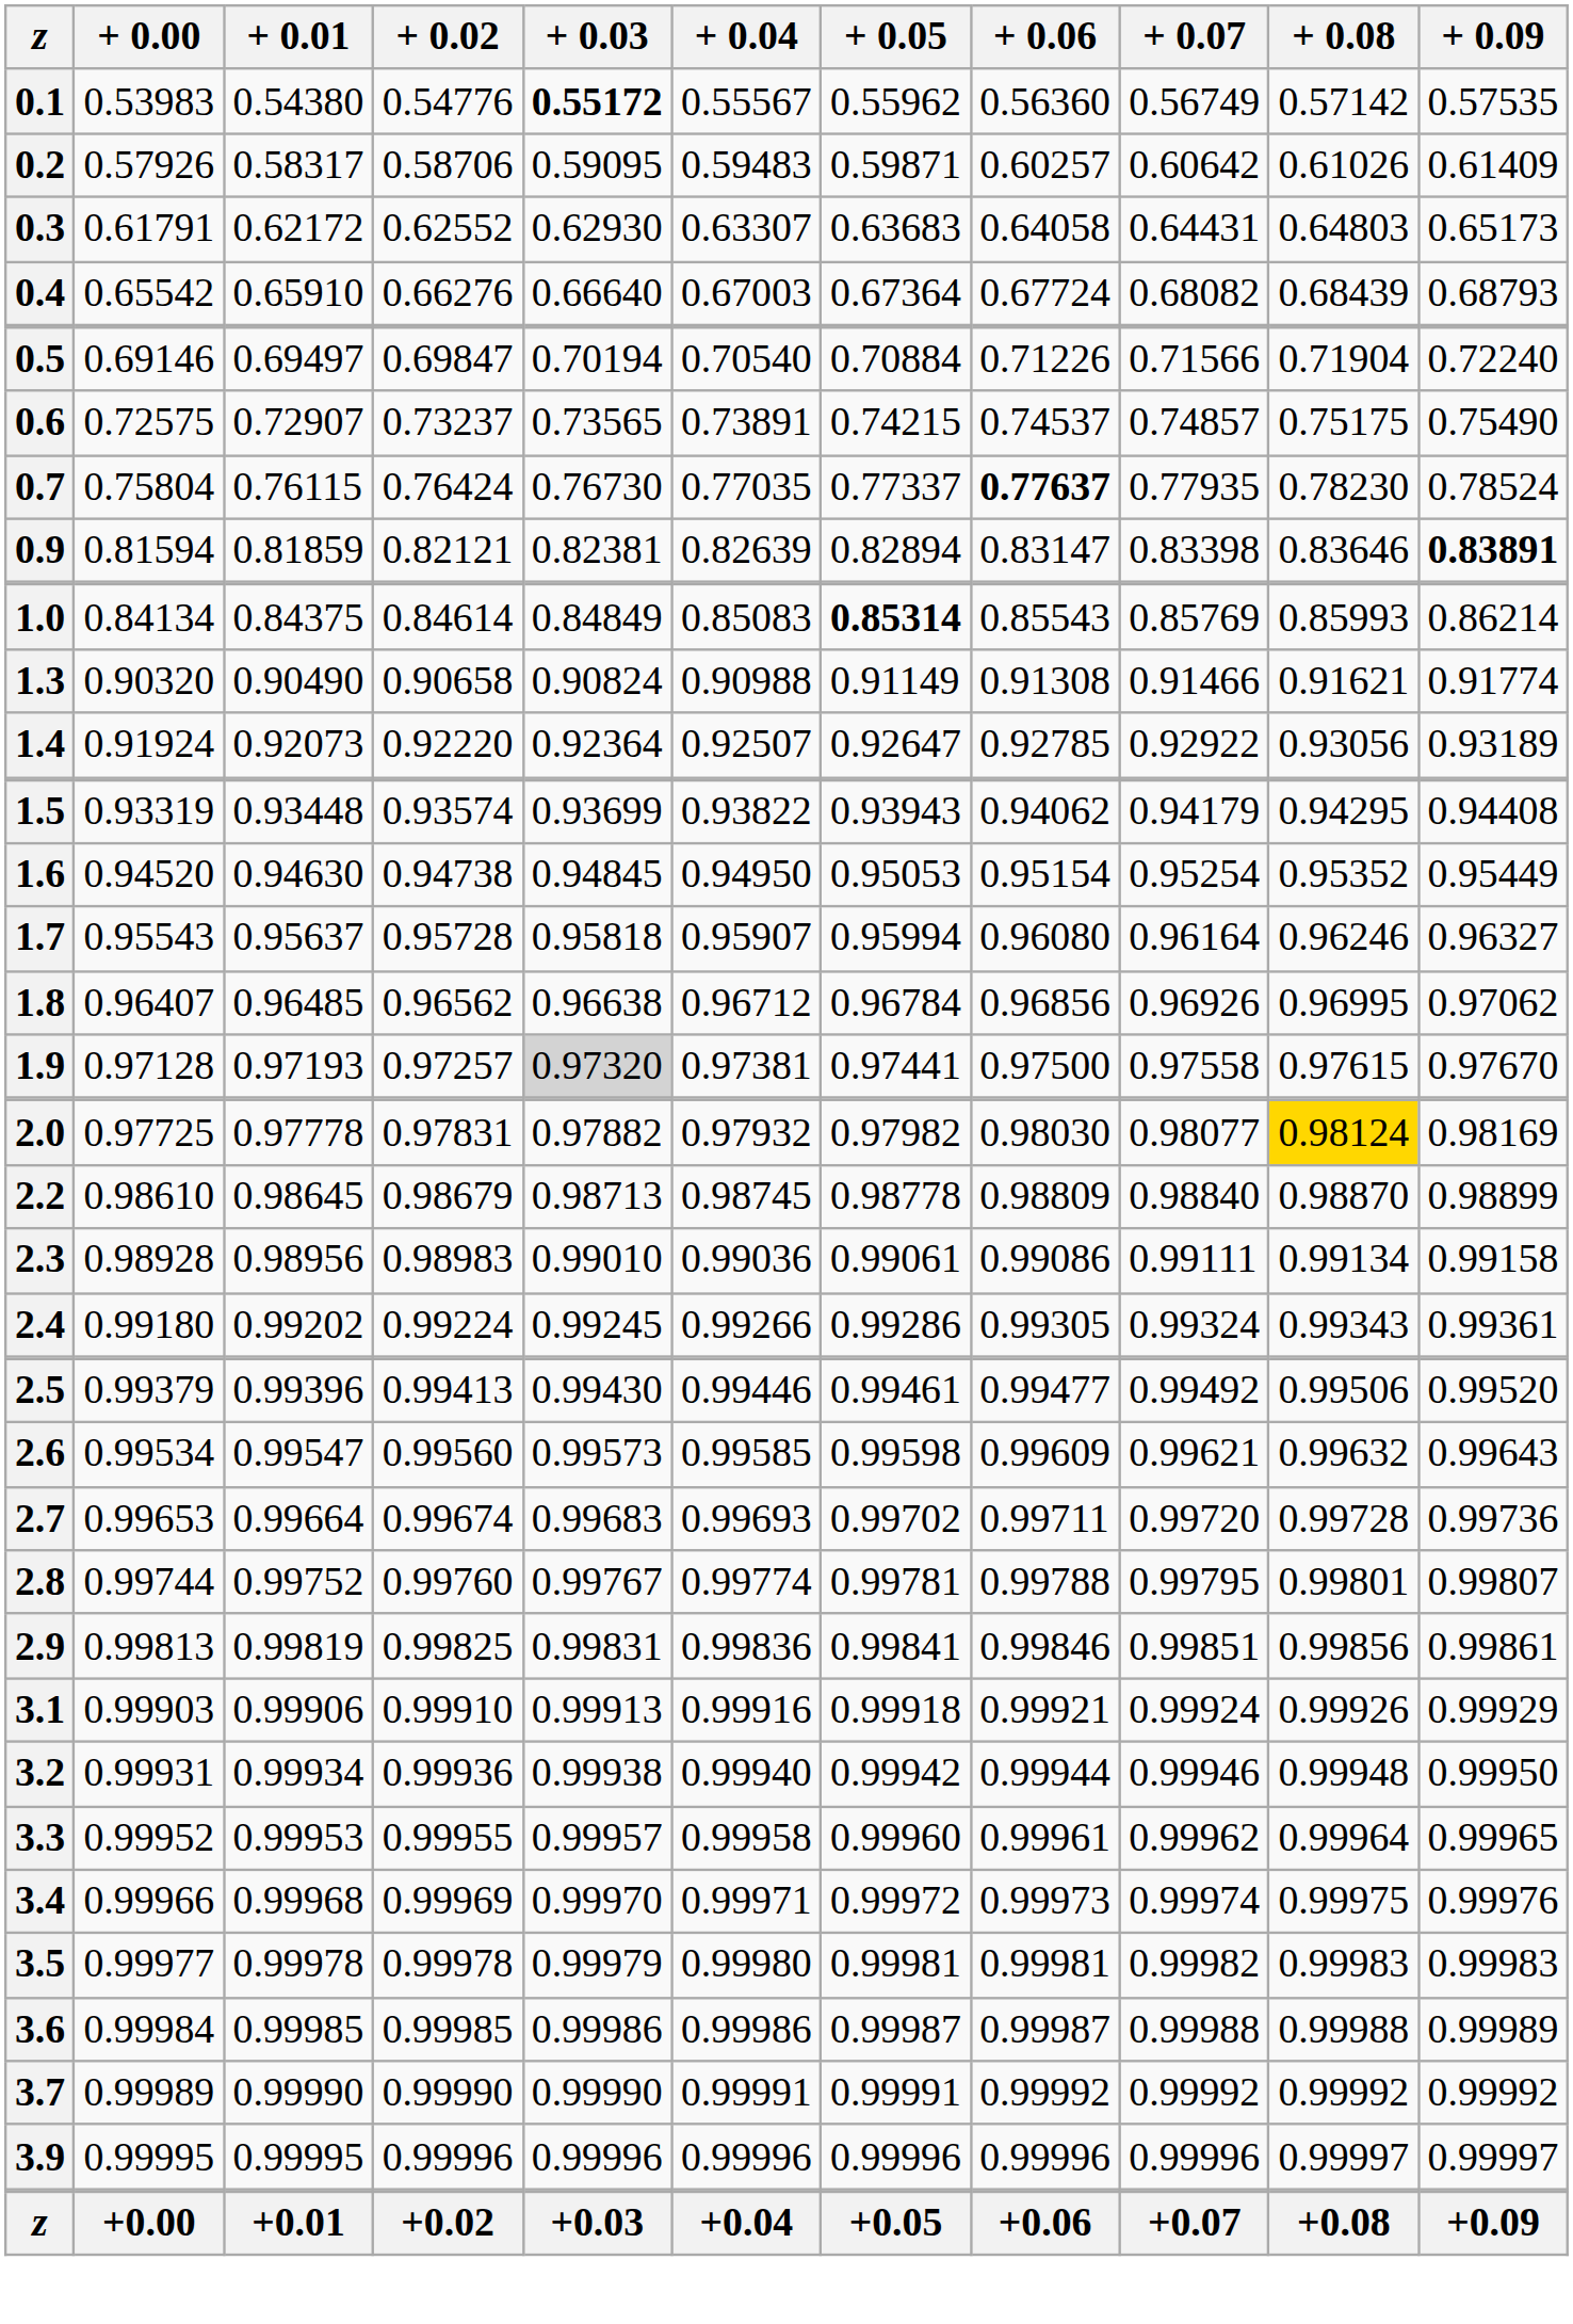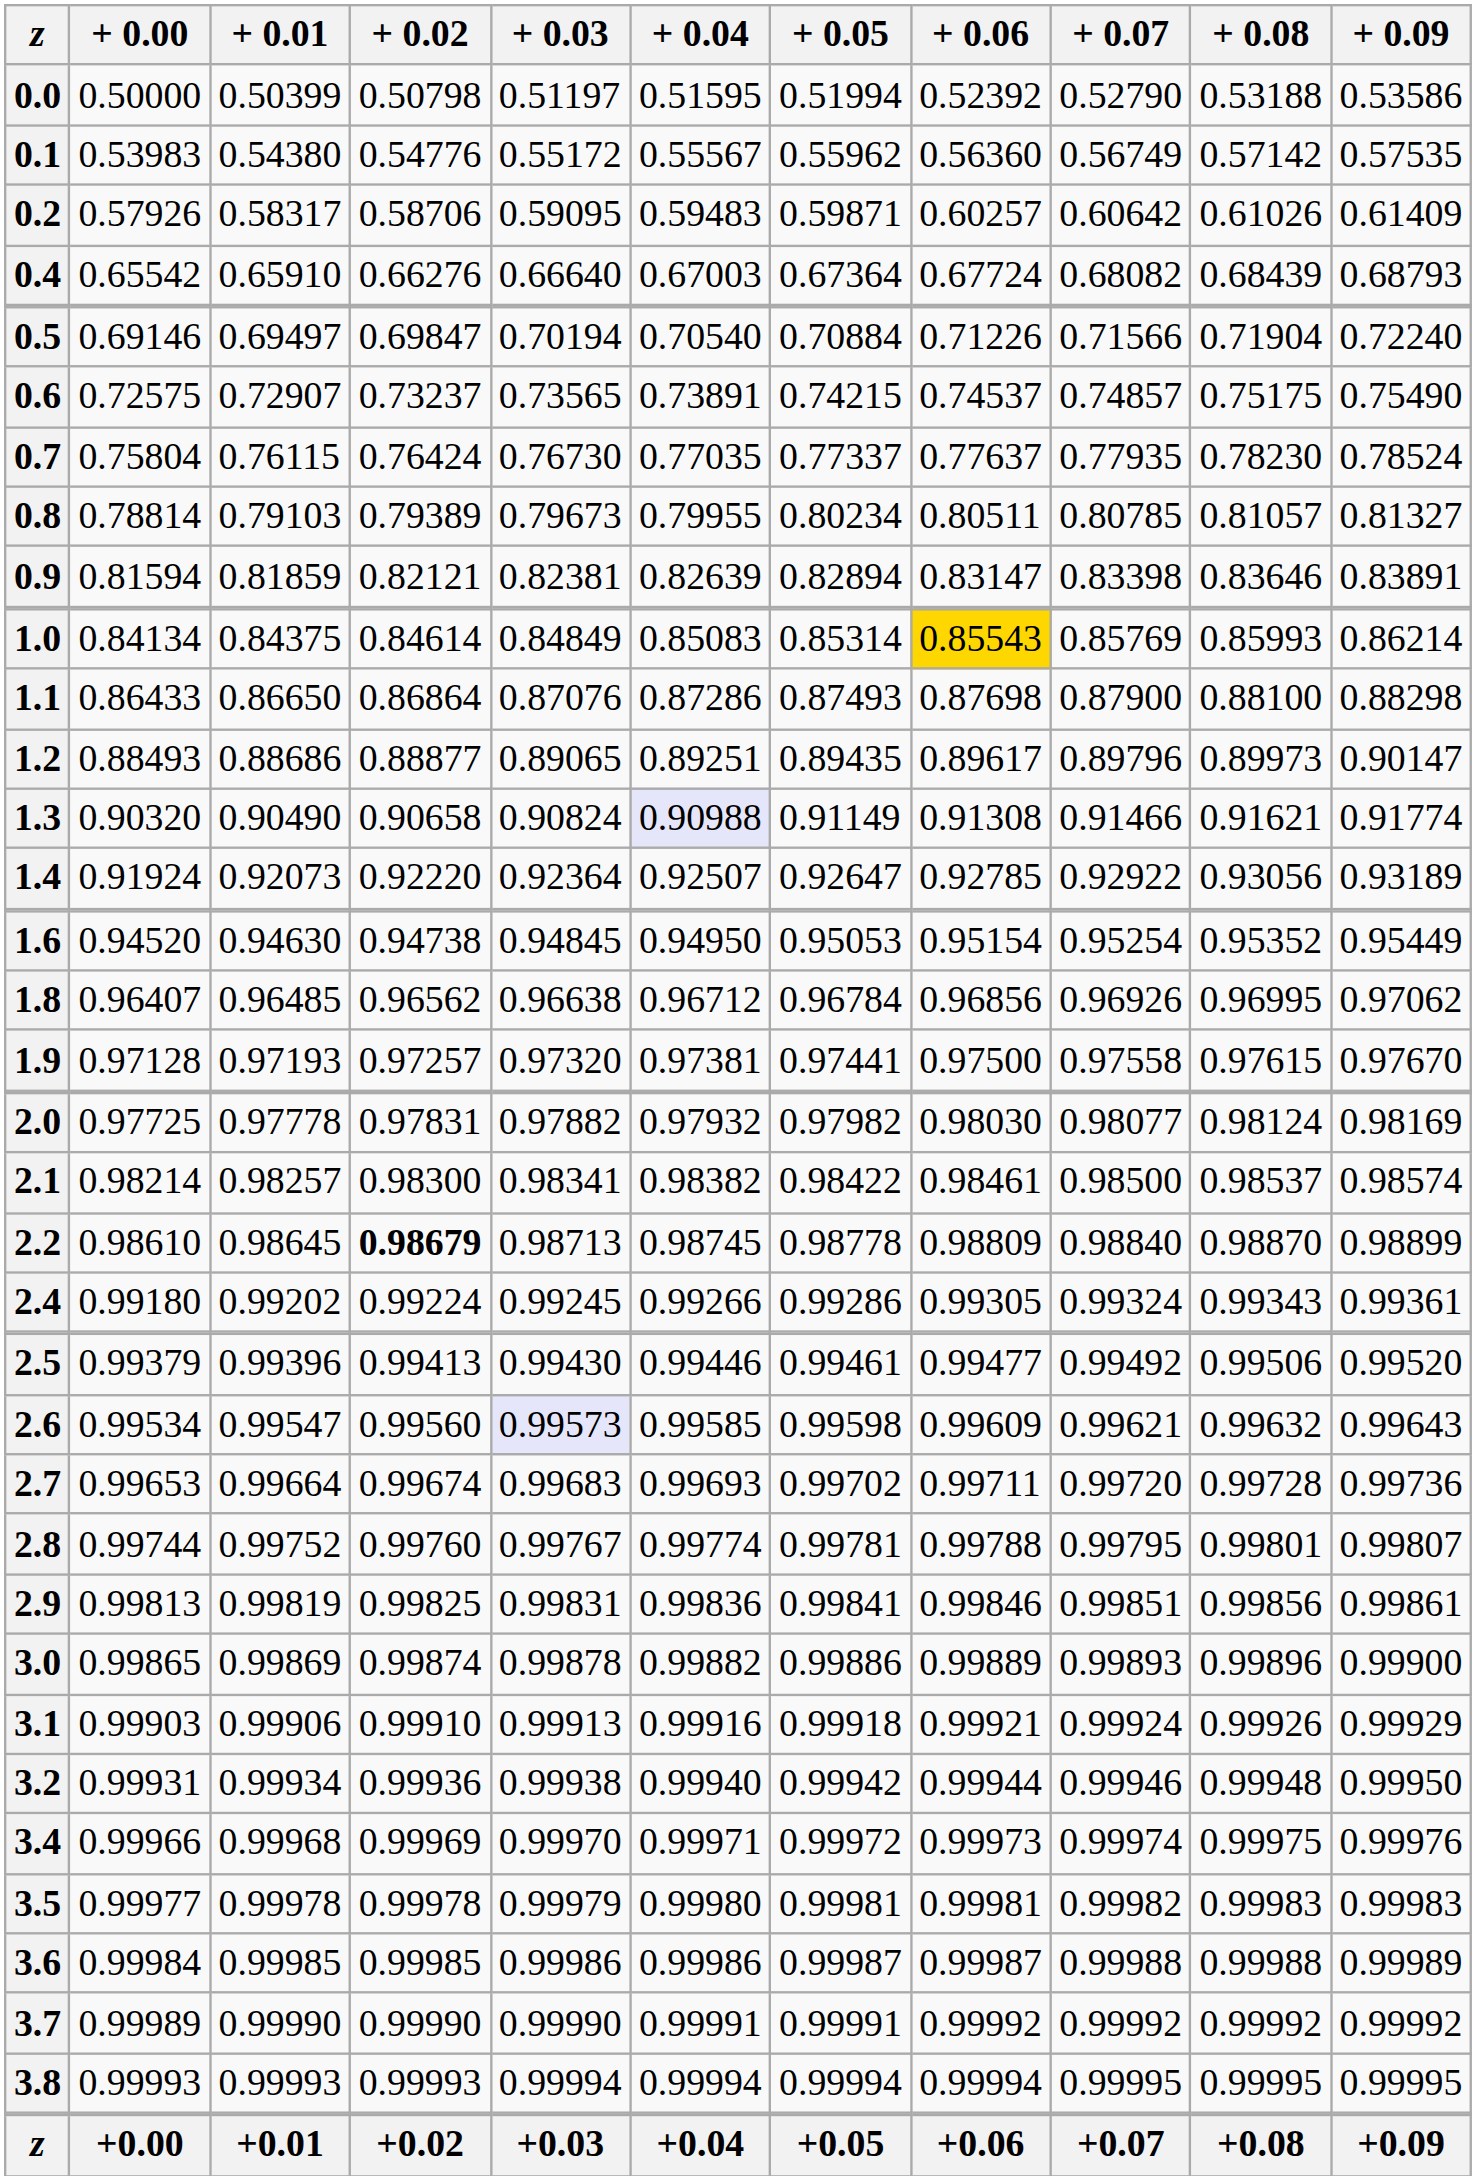 <table class="wikitable">
 <tr>
 <th><em>z</em></th>
 <th>+ 0.00</th>
 <th>+ 0.01</th>
 <th>+ 0.02</th>
 <th>+ 0.03</th>
 <th>+ 0.04</th>
 <th>+ 0.05</th>
 <th>+ 0.06</th>
 <th>+ 0.07</th>
 <th>+ 0.08</th>
 <th>+ 0.09</th>
 </tr>
 <tr>
+<th>0.0</th>
+<td>0.50000</td>
+<td>0.50399</td>
+<td>0.50798</td>
+<td>0.51197</td>
+<td>0.51595</td>
+<td>0.51994</td>
+<td>0.52392</td>
+<td>0.52790</td>
+<td>0.53188</td>
+<td>0.53586</td>
+</tr>
+<tr>
 <th>0.1</th>
 <td>0.53983</td>
 <td>0.54380</td>
 <td>0.54776</td>
-<td><strong>0.55172</strong></td>
+<td>0.55172</td>
 <td>0.55567</td>
 <td>0.55962</td>
 <td>0.56360</td>
 <td>0.56749</td>
 <td>0.57142</td>
 <td>0.57535</td>
 </tr>
 <tr>
 <th>0.2</th>
 <td>0.57926</td>
 <td>0.58317</td>
 <td>0.58706</td>
 <td>0.59095</td>
 <td>0.59483</td>
 <td>0.59871</td>
 <td>0.60257</td>
 <td>0.60642</td>
 <td>0.61026</td>
 <td>0.61409</td>
-</tr>
-<tr>
-<th>0.3</th>
-<td>0.61791</td>
-<td>0.62172</td>
-<td>0.62552</td>
-<td>0.62930</td>
-<td>0.63307</td>
-<td>0.63683</td>
-<td>0.64058</td>
-<td>0.64431</td>
-<td>0.64803</td>
-<td>0.65173</td>
 </tr>
 <tr>
 <th>0.4</th>
 <td>0.65542</td>
 <td>0.65910</td>
 <td>0.66276</td>
 <td>0.66640</td>
 <td>0.67003</td>
 <td>0.67364</td>
 <td>0.67724</td>
 <td>0.68082</td>
 <td>0.68439</td>
 <td>0.68793</td>
 </tr>
 <tr>
 <td colspan="1" style="padding: 0;"></td>
 </tr>
 <tr>
 <th>0.5</th>
 <td>0.69146</td>
 <td>0.69497</td>
 <td>0.69847</td>
 <td>0.70194</td>
 <td>0.70540</td>
 <td>0.70884</td>
 <td>0.71226</td>
 <td>0.71566</td>
 <td>0.71904</td>
 <td>0.72240</td>
 </tr>
 <tr>
 <th>0.6</th>
 <td>0.72575</td>
 <td>0.72907</td>
 <td>0.73237</td>
 <td>0.73565</td>
 <td>0.73891</td>
 <td>0.74215</td>
 <td>0.74537</td>
 <td>0.74857</td>
 <td>0.75175</td>
 <td>0.75490</td>
 </tr>
 <tr>
 <th>0.7</th>
 <td>0.75804</td>
 <td>0.76115</td>
 <td>0.76424</td>
 <td>0.76730</td>
 <td>0.77035</td>
 <td>0.77337</td>
-<td><strong>0.77637</strong></td>
+<td>0.77637</td>
 <td>0.77935</td>
 <td>0.78230</td>
 <td>0.78524</td>
+</tr>
+<tr>
+<th>0.8</th>
+<td>0.78814</td>
+<td>0.79103</td>
+<td>0.79389</td>
+<td>0.79673</td>
+<td>0.79955</td>
+<td>0.80234</td>
+<td>0.80511</td>
+<td>0.80785</td>
+<td>0.81057</td>
+<td>0.81327</td>
 </tr>
 <tr>
 <th>0.9</th>
 <td>0.81594</td>
 <td>0.81859</td>
 <td>0.82121</td>
 <td>0.82381</td>
 <td>0.82639</td>
 <td>0.82894</td>
 <td>0.83147</td>
 <td>0.83398</td>
 <td>0.83646</td>
-<td><strong>0.83891</strong></td>
+<td>0.83891</td>
 </tr>
 <tr>
 <td colspan="1" style="padding: 0;"></td>
 </tr>
 <tr>
 <th>1.0</th>
 <td>0.84134</td>
 <td>0.84375</td>
 <td>0.84614</td>
 <td>0.84849</td>
 <td>0.85083</td>
-<td><strong>0.85314</strong></td>
-<td>0.85543</td>
+<td>0.85314</td>
+<td style="background: gold;">0.85543</td>
 <td>0.85769</td>
 <td>0.85993</td>
 <td>0.86214</td>
+</tr>
+<tr>
+<th>1.1</th>
+<td>0.86433</td>
+<td>0.86650</td>
+<td>0.86864</td>
+<td>0.87076</td>
+<td>0.87286</td>
+<td>0.87493</td>
+<td>0.87698</td>
+<td>0.87900</td>
+<td>0.88100</td>
+<td>0.88298</td>
+</tr>
+<tr>
+<th>1.2</th>
+<td>0.88493</td>
+<td>0.88686</td>
+<td>0.88877</td>
+<td>0.89065</td>
+<td>0.89251</td>
+<td>0.89435</td>
+<td>0.89617</td>
+<td>0.89796</td>
+<td>0.89973</td>
+<td>0.90147</td>
 </tr>
 <tr>
 <th>1.3</th>
 <td>0.90320</td>
 <td>0.90490</td>
 <td>0.90658</td>
 <td>0.90824</td>
-<td>0.90988</td>
+<td style="background: lavender;">0.90988</td>
 <td>0.91149</td>
 <td>0.91308</td>
 <td>0.91466</td>
 <td>0.91621</td>
 <td>0.91774</td>
 </tr>
 <tr>
 <th>1.4</th>
 <td>0.91924</td>
 <td>0.92073</td>
 <td>0.92220</td>
 <td>0.92364</td>
 <td>0.92507</td>
 <td>0.92647</td>
 <td>0.92785</td>
 <td>0.92922</td>
 <td>0.93056</td>
 <td>0.93189</td>
 </tr>
 <tr>
 <td colspan="1" style="padding: 0;"></td>
 </tr>
 <tr>
-<th>1.5</th>
-<td>0.93319</td>
-<td>0.93448</td>
-<td>0.93574</td>
-<td>0.93699</td>
-<td>0.93822</td>
-<td>0.93943</td>
-<td>0.94062</td>
-<td>0.94179</td>
-<td>0.94295</td>
-<td>0.94408</td>
-</tr>
-<tr>
 <th>1.6</th>
 <td>0.94520</td>
 <td>0.94630</td>
 <td>0.94738</td>
 <td>0.94845</td>
 <td>0.94950</td>
 <td>0.95053</td>
 <td>0.95154</td>
 <td>0.95254</td>
 <td>0.95352</td>
 <td>0.95449</td>
-</tr>
-<tr>
-<th>1.7</th>
-<td>0.95543</td>
-<td>0.95637</td>
-<td>0.95728</td>
-<td>0.95818</td>
-<td>0.95907</td>
-<td>0.95994</td>
-<td>0.96080</td>
-<td>0.96164</td>
-<td>0.96246</td>
-<td>0.96327</td>
 </tr>
 <tr>
 <th>1.8</th>
 <td>0.96407</td>
 <td>0.96485</td>
 <td>0.96562</td>
 <td>0.96638</td>
 <td>0.96712</td>
 <td>0.96784</td>
 <td>0.96856</td>
 <td>0.96926</td>
 <td>0.96995</td>
 <td>0.97062</td>
 </tr>
 <tr>
 <th>1.9</th>
 <td>0.97128</td>
 <td>0.97193</td>
 <td>0.97257</td>
-<td style="background: lightgrey;">0.97320</td>
+<td>0.97320</td>
 <td>0.97381</td>
 <td>0.97441</td>
 <td>0.97500</td>
 <td>0.97558</td>
 <td>0.97615</td>
 <td>0.97670</td>
 </tr>
 <tr>
 <td colspan="1" style="padding: 0;"></td>
 </tr>
 <tr>
 <th>2.0</th>
 <td>0.97725</td>
 <td>0.97778</td>
 <td>0.97831</td>
 <td>0.97882</td>
 <td>0.97932</td>
 <td>0.97982</td>
 <td>0.98030</td>
 <td>0.98077</td>
-<td style="background: gold;">0.98124</td>
+<td>0.98124</td>
 <td>0.98169</td>
+</tr>
+<tr>
+<th>2.1</th>
+<td>0.98214</td>
+<td>0.98257</td>
+<td>0.98300</td>
+<td>0.98341</td>
+<td>0.98382</td>
+<td>0.98422</td>
+<td>0.98461</td>
+<td>0.98500</td>
+<td>0.98537</td>
+<td>0.98574</td>
 </tr>
 <tr>
 <th>2.2</th>
 <td>0.98610</td>
 <td>0.98645</td>
-<td>0.98679</td>
+<td><strong>0.98679</strong></td>
 <td>0.98713</td>
 <td>0.98745</td>
 <td>0.98778</td>
 <td>0.98809</td>
 <td>0.98840</td>
 <td>0.98870</td>
 <td>0.98899</td>
-</tr>
-<tr>
-<th>2.3</th>
-<td>0.98928</td>
-<td>0.98956</td>
-<td>0.98983</td>
-<td>0.99010</td>
-<td>0.99036</td>
-<td>0.99061</td>
-<td>0.99086</td>
-<td>0.99111</td>
-<td>0.99134</td>
-<td>0.99158</td>
 </tr>
 <tr>
 <th>2.4</th>
 <td>0.99180</td>
 <td>0.99202</td>
 <td>0.99224</td>
 <td>0.99245</td>
 <td>0.99266</td>
 <td>0.99286</td>
 <td>0.99305</td>
 <td>0.99324</td>
 <td>0.99343</td>
 <td>0.99361</td>
 </tr>
 <tr>
 <td colspan="1" style="padding: 0;"></td>
 </tr>
 <tr>
 <th>2.5</th>
 <td>0.99379</td>
 <td>0.99396</td>
 <td>0.99413</td>
 <td>0.99430</td>
 <td>0.99446</td>
 <td>0.99461</td>
 <td>0.99477</td>
 <td>0.99492</td>
 <td>0.99506</td>
 <td>0.99520</td>
 </tr>
 <tr>
 <th>2.6</th>
 <td>0.99534</td>
 <td>0.99547</td>
 <td>0.99560</td>
-<td>0.99573</td>
+<td style="background: lavender;">0.99573</td>
 <td>0.99585</td>
 <td>0.99598</td>
 <td>0.99609</td>
 <td>0.99621</td>
 <td>0.99632</td>
 <td>0.99643</td>
 </tr>
 <tr>
 <th>2.7</th>
 <td>0.99653</td>
 <td>0.99664</td>
 <td>0.99674</td>
 <td>0.99683</td>
 <td>0.99693</td>
 <td>0.99702</td>
 <td>0.99711</td>
 <td>0.99720</td>
 <td>0.99728</td>
 <td>0.99736</td>
 </tr>
 <tr>
 <th>2.8</th>
 <td>0.99744</td>
 <td>0.99752</td>
 <td>0.99760</td>
 <td>0.99767</td>
 <td>0.99774</td>
 <td>0.99781</td>
 <td>0.99788</td>
 <td>0.99795</td>
 <td>0.99801</td>
 <td>0.99807</td>
 </tr>
 <tr>
 <th>2.9</th>
 <td>0.99813</td>
 <td>0.99819</td>
 <td>0.99825</td>
 <td>0.99831</td>
 <td>0.99836</td>
 <td>0.99841</td>
 <td>0.99846</td>
 <td>0.99851</td>
 <td>0.99856</td>
 <td>0.99861</td>
 </tr>
 <tr>
+<th>3.0</th>
+<td>0.99865</td>
+<td>0.99869</td>
+<td>0.99874</td>
+<td>0.99878</td>
+<td>0.99882</td>
+<td>0.99886</td>
+<td>0.99889</td>
+<td>0.99893</td>
+<td>0.99896</td>
+<td>0.99900</td>
+</tr>
+<tr>
 <th>3.1</th>
 <td>0.99903</td>
 <td>0.99906</td>
 <td>0.99910</td>
 <td>0.99913</td>
 <td>0.99916</td>
 <td>0.99918</td>
 <td>0.99921</td>
 <td>0.99924</td>
 <td>0.99926</td>
 <td>0.99929</td>
 </tr>
 <tr>
 <th>3.2</th>
 <td>0.99931</td>
 <td>0.99934</td>
 <td>0.99936</td>
 <td>0.99938</td>
 <td>0.99940</td>
 <td>0.99942</td>
 <td>0.99944</td>
 <td>0.99946</td>
 <td>0.99948</td>
 <td>0.99950</td>
-</tr>
-<tr>
-<th>3.3</th>
-<td>0.99952</td>
-<td>0.99953</td>
-<td>0.99955</td>
-<td>0.99957</td>
-<td>0.99958</td>
-<td>0.99960</td>
-<td>0.99961</td>
-<td>0.99962</td>
-<td>0.99964</td>
-<td>0.99965</td>
 </tr>
 <tr>
 <th>3.4</th>
 <td>0.99966</td>
 <td>0.99968</td>
 <td>0.99969</td>
 <td>0.99970</td>
 <td>0.99971</td>
 <td>0.99972</td>
 <td>0.99973</td>
 <td>0.99974</td>
 <td>0.99975</td>
 <td>0.99976</td>
 </tr>
 <tr>
 <th>3.5</th>
 <td>0.99977</td>
 <td>0.99978</td>
 <td>0.99978</td>
 <td>0.99979</td>
 <td>0.99980</td>
 <td>0.99981</td>
 <td>0.99981</td>
 <td>0.99982</td>
 <td>0.99983</td>
 <td>0.99983</td>
 </tr>
 <tr>
 <th>3.6</th>
 <td>0.99984</td>
 <td>0.99985</td>
 <td>0.99985</td>
 <td>0.99986</td>
 <td>0.99986</td>
 <td>0.99987</td>
 <td>0.99987</td>
 <td>0.99988</td>
 <td>0.99988</td>
 <td>0.99989</td>
 </tr>
 <tr>
 <th>3.7</th>
 <td>0.99989</td>
 <td>0.99990</td>
 <td>0.99990</td>
 <td>0.99990</td>
 <td>0.99991</td>
 <td>0.99991</td>
 <td>0.99992</td>
 <td>0.99992</td>
 <td>0.99992</td>
 <td>0.99992</td>
 </tr>
 <tr>
-<th>3.9</th>
+<th>3.8</th>
+<td>0.99993</td>
+<td>0.99993</td>
+<td>0.99993</td>
+<td>0.99994</td>
+<td>0.99994</td>
+<td>0.99994</td>
+<td>0.99994</td>
 <td>0.99995</td>
 <td>0.99995</td>
-<td>0.99996</td>
-<td>0.99996</td>
-<td>0.99996</td>
-<td>0.99996</td>
-<td>0.99996</td>
-<td>0.99996</td>
-<td>0.99997</td>
-<td>0.99997</td>
+<td>0.99995</td>
 </tr>
 <tr>
 <td colspan="1" style="padding: 0;"></td>
 </tr>
 <tr>
 <th><em>z</em></th>
 <th>+0.00</th>
 <th>+0.01</th>
 <th>+0.02</th>
 <th>+0.03</th>
 <th>+0.04</th>
 <th>+0.05</th>
 <th>+0.06</th>
 <th>+0.07</th>
 <th>+0.08</th>
 <th>+0.09</th>
 </tr>
 </table>
